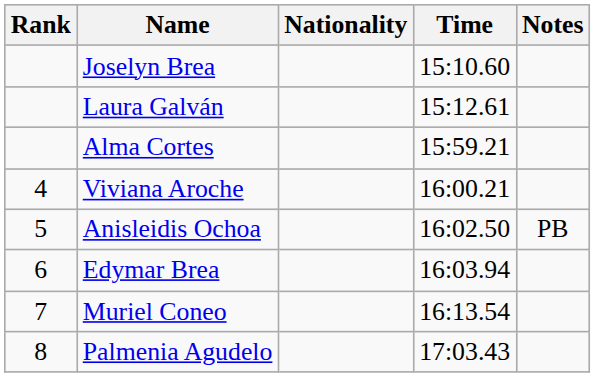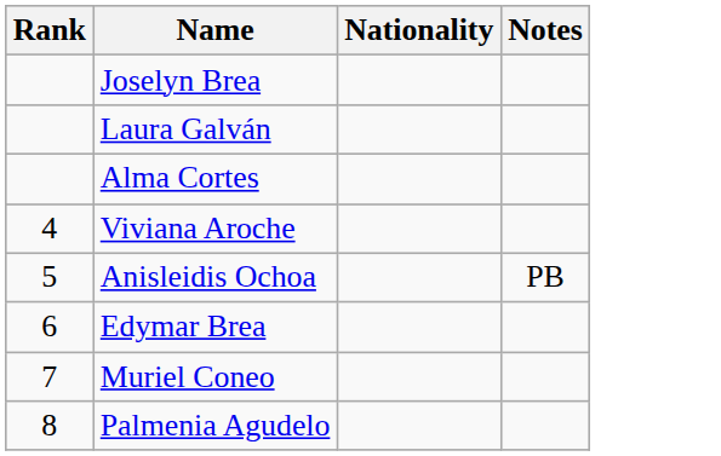 <table class="wikitable sortable" style="text-align:center">
 <tr>
 <th>Rank</th>
 <th>Name</th>
 <th>Nationality</th>
-<th>Time</th>
 <th>Notes</th>
 </tr>
 <tr>
 <td></td>
 <td align=left><a href='#'>Joselyn Brea</a></td>
 <td align=left></td>
-<td>15:10.60</td>
 <td></td>
 </tr>
 <tr>
 <td></td>
 <td align=left><a href='#'>Laura Galván</a></td>
 <td align=left></td>
-<td>15:12.61</td>
 <td></td>
 </tr>
 <tr>
 <td></td>
 <td align=left><a href='#'>Alma Cortes</a></td>
 <td align=left></td>
-<td>15:59.21</td>
 <td></td>
 </tr>
 <tr>
 <td>4</td>
 <td align=left><a href='#'>Viviana Aroche</a></td>
 <td align=left></td>
-<td>16:00.21</td>
 <td></td>
 </tr>
 <tr>
 <td>5</td>
 <td align=left><a href='#'>Anisleidis Ochoa</a></td>
 <td align=left></td>
-<td>16:02.50</td>
 <td>PB</td>
 </tr>
 <tr>
 <td>6</td>
 <td align=left><a href='#'>Edymar Brea</a></td>
 <td align=left></td>
-<td>16:03.94</td>
 <td></td>
 </tr>
 <tr>
 <td>7</td>
 <td align=left><a href='#'>Muriel Coneo</a></td>
 <td align=left></td>
-<td>16:13.54</td>
 <td></td>
 </tr>
 <tr>
 <td>8</td>
 <td align=left><a href='#'>Palmenia Agudelo</a></td>
 <td align=left></td>
-<td>17:03.43</td>
 <td></td>
 </tr>
 </table>
